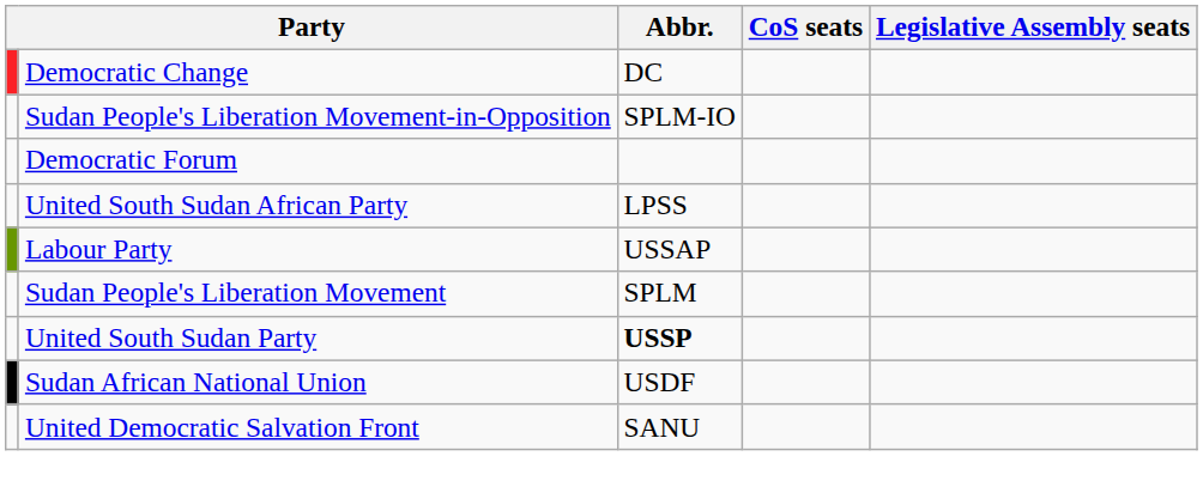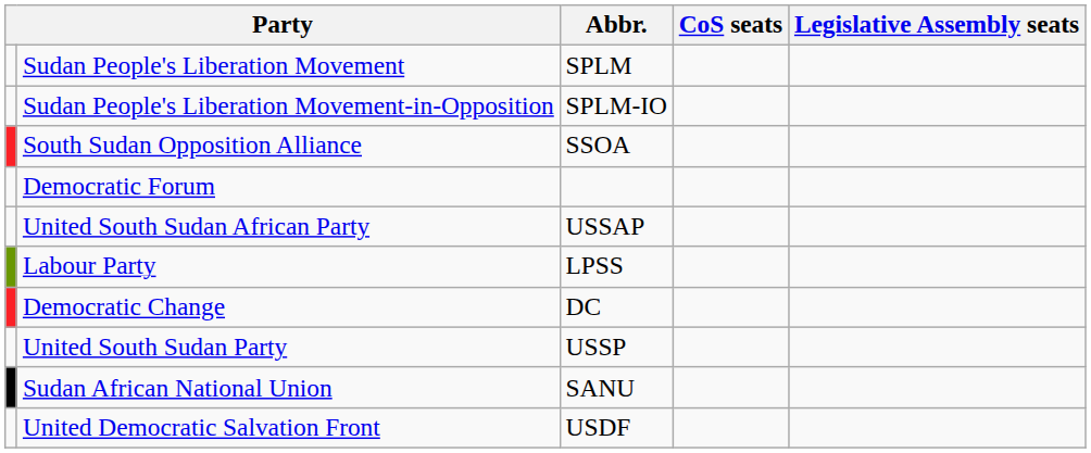 <table class="wikitable">
 <tr>
 <th colspan=2>Party</th>
 <th>Abbr.</th>
 <th><a href='#'>CoS</a> seats</th>
 <th><a href='#'>Legislative Assembly</a> seats</th>
 </tr>
 <tr>
-<td bgcolor=#FB2026></td>
-<td><a href='#'>Democratic Change</a></td>
-<td>DC</td>
+<td bgcolor=></td>
+<td><a href='#'>Sudan People's Liberation Movement</a></td>
+<td>SPLM</td>
 <td></td>
 <td></td>
 </tr>
 <tr>
 <td bgcolor=></td>
 <td><a href='#'>Sudan People's Liberation Movement-in-Opposition</a></td>
 <td>SPLM-IO</td>
+<td></td>
+<td></td>
+</tr>
+<tr>
+<td bgcolor=#FB2026></td>
+<td><a href='#'>South Sudan Opposition Alliance</a></td>
+<td>SSOA</td>
 <td></td>
 <td></td>
 </tr>
 <tr>
 <td></td>
 <td><a href='#'>Democratic Forum</a></td>
 <td></td>
 <td></td>
 <td></td>
 </tr>
 <tr>
 <td></td>
 <td><a href='#'>United South Sudan African Party</a></td>
-<td>LPSS</td>
+<td>USSAP</td>
 <td></td>
 <td></td>
 </tr>
 <tr>
 <td bgcolor=#689700></td>
 <td><a href='#'>Labour Party</a></td>
-<td>USSAP</td>
+<td>LPSS</td>
 <td></td>
 <td></td>
 </tr>
 <tr>
-<td bgcolor=></td>
-<td><a href='#'>Sudan People's Liberation Movement</a></td>
-<td>SPLM</td>
+<td bgcolor=#FB2026></td>
+<td><a href='#'>Democratic Change</a></td>
+<td>DC</td>
 <td></td>
 <td></td>
 </tr>
 <tr>
 <td></td>
 <td><a href='#'>United South Sudan Party</a></td>
-<td><strong>USSP</strong></td>
+<td>USSP</td>
 <td></td>
 <td></td>
 </tr>
 <tr>
 <td bgcolor=#000000></td>
 <td><a href='#'>Sudan African National Union</a></td>
-<td>USDF</td>
+<td>SANU</td>
 <td></td>
 <td></td>
 </tr>
 <tr>
 <td></td>
 <td><a href='#'>United Democratic Salvation Front</a></td>
-<td>SANU</td>
+<td>USDF</td>
 <td></td>
 <td></td>
 </tr>
 </table>
